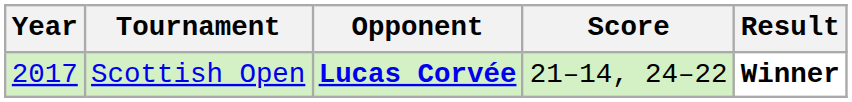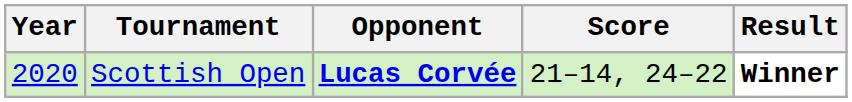 <table class="sortable wikitable" style="font-size: 90%;">
 <tr>
 <th>Year</th>
 <th>Tournament</th>
 <th>Opponent</th>
 <th>Score</th>
 <th>Result</th>
 </tr>
 <tr style="background:#D4F1C5">
-<td align="center"><a href='#'>2017</a></td>
+<td align="center"><a href='#'>2020</a></td>
 <td align="left"><a href='#'>Scottish Open</a></td>
 <td align="left"><strong> <a href='#'>Lucas Corvée</a></strong></td>
 <td align="left">21–14, 24–22</td>
 <td style="text-align:left; background:white"> <strong>Winner</strong></td>
 </tr>
 </table>
